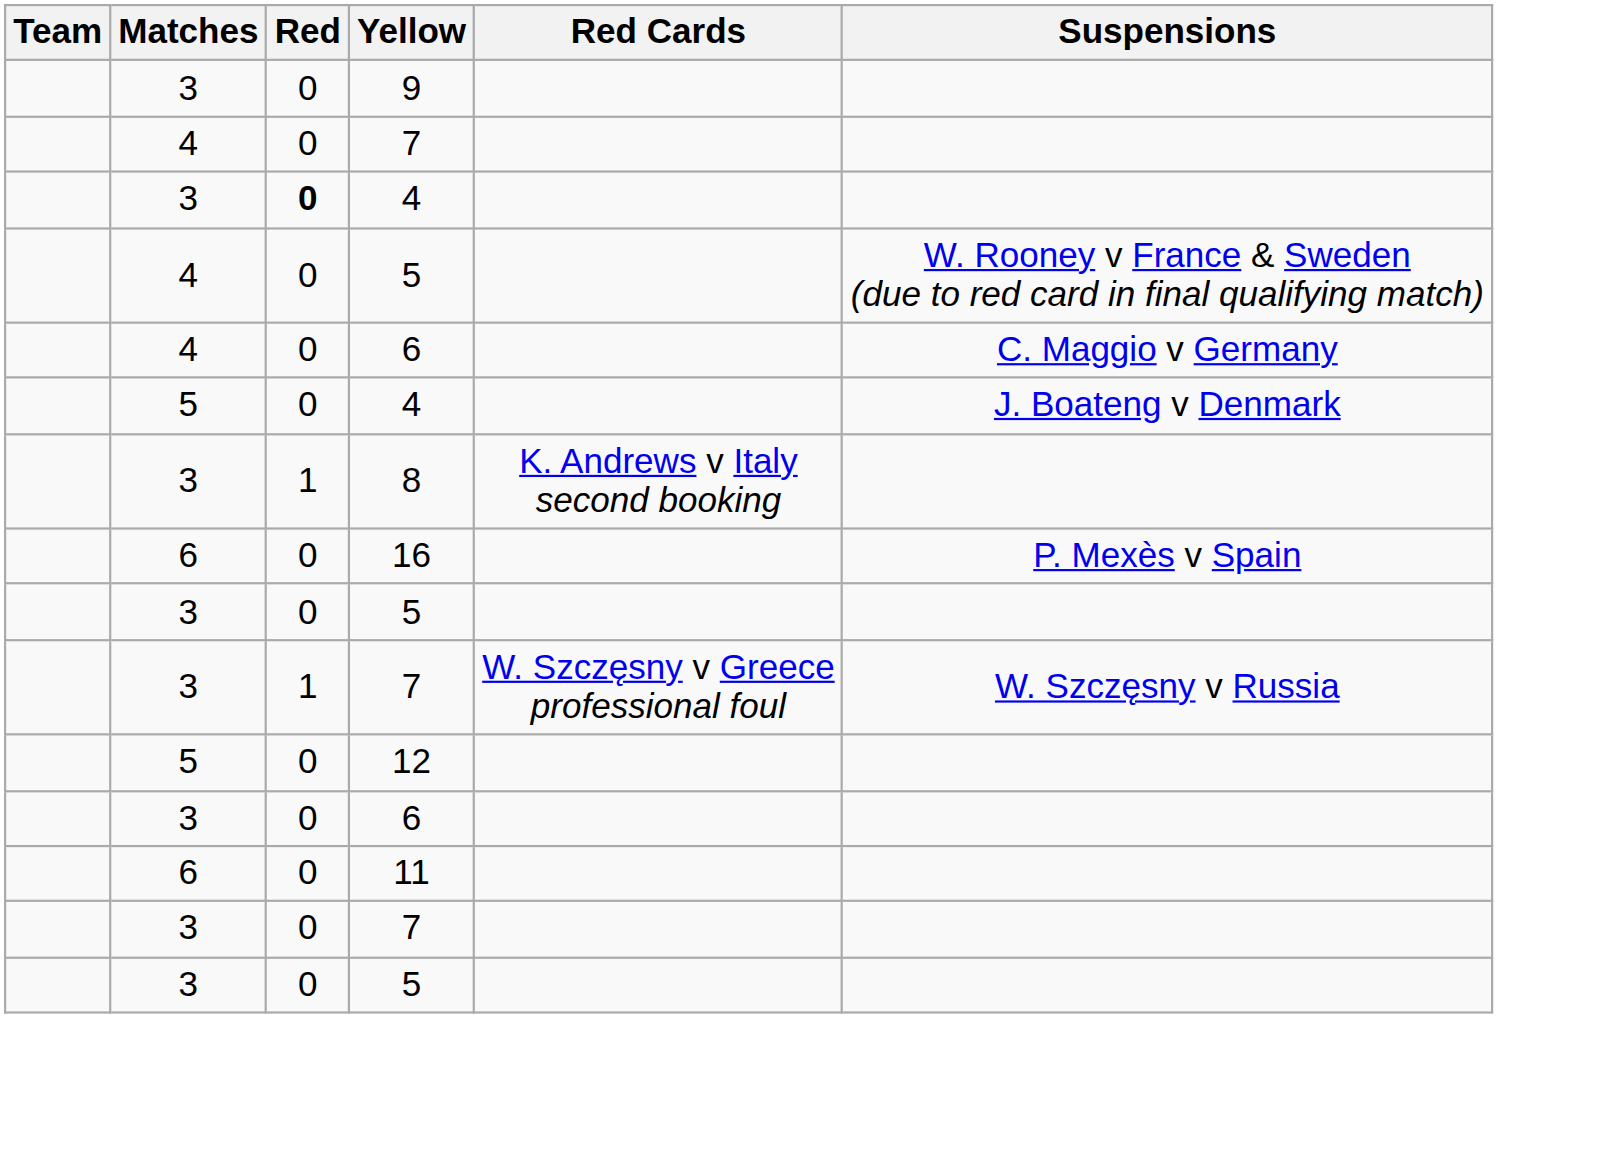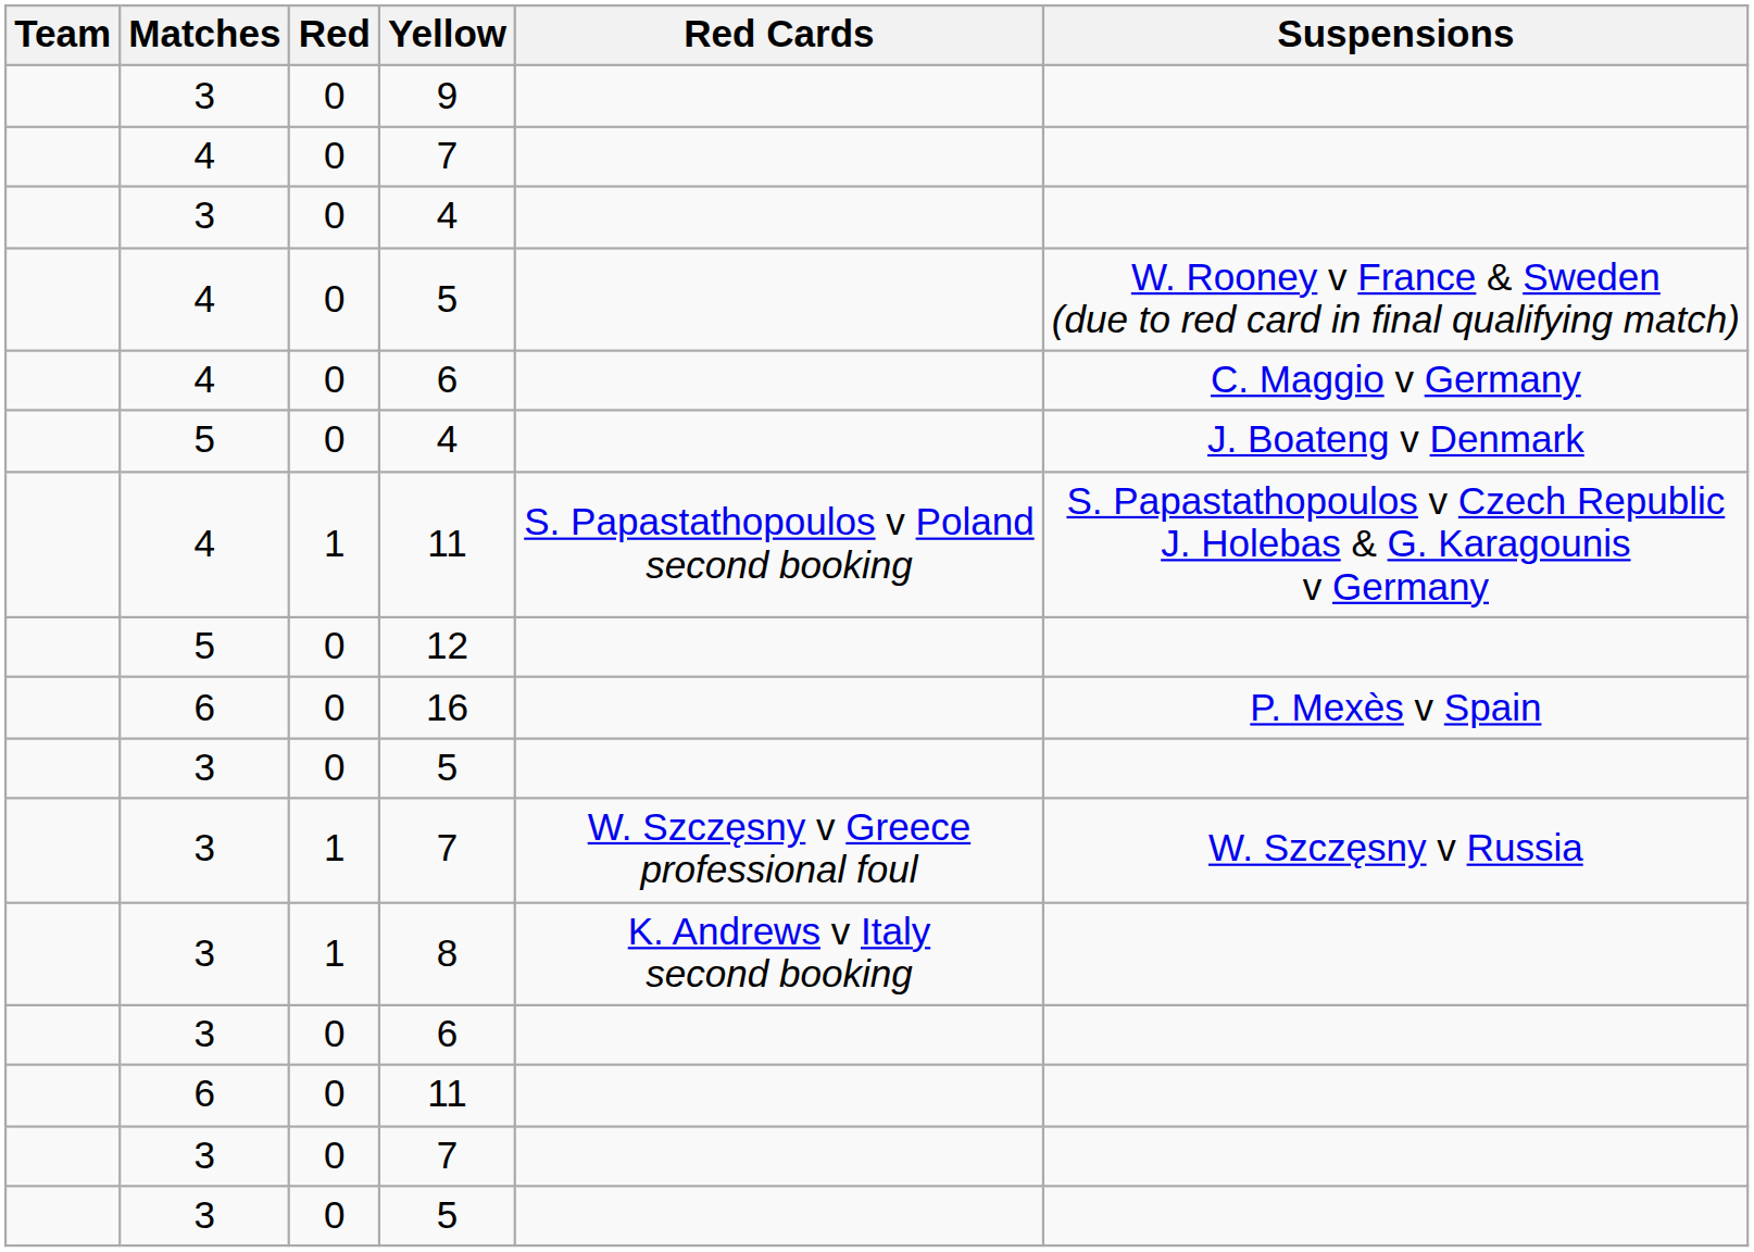 <table class="wikitable" style="text-align:center;">
 <tr>
 <th>Team</th>
 <th>Matches</th>
 <th> Red</th>
 <th> Yellow</th>
 <th>Red Cards</th>
 <th>Suspensions</th>
 </tr>
 <tr>
 <td align=left></td>
 <td>3</td>
 <td>0</td>
 <td>9</td>
 <td></td>
 <td></td>
 </tr>
 <tr>
 <td align=left></td>
 <td>4</td>
 <td>0</td>
 <td>7</td>
 <td></td>
 <td></td>
 </tr>
 <tr>
 <td align=left></td>
 <td>3</td>
-<td><strong>0</strong></td>
+<td>0</td>
 <td>4</td>
 <td></td>
 <td></td>
 </tr>
 <tr>
 <td align=left></td>
 <td>4</td>
 <td>0</td>
 <td>5</td>
 <td></td>
 <td><a href='#'>W. Rooney</a> v <a href='#'>France</a> & <a href='#'>Sweden</a><br><em>(due to red card in final qualifying match)</em></td>
 </tr>
 <tr>
 <td align=left></td>
 <td>4</td>
 <td>0</td>
 <td>6</td>
 <td></td>
 <td><a href='#'>C. Maggio</a> v <a href='#'>Germany</a></td>
 </tr>
 <tr>
 <td align=left></td>
 <td>5</td>
 <td>0</td>
 <td>4</td>
 <td></td>
 <td><a href='#'>J. Boateng</a> v <a href='#'>Denmark</a></td>
 </tr>
 <tr>
 <td align=left></td>
-<td>3</td>
+<td>4</td>
 <td>1</td>
-<td>8</td>
-<td><a href='#'>K. Andrews</a> v <a href='#'>Italy</a><br><em>second booking</em></td>
+<td>11</td>
+<td><a href='#'>S. Papastathopoulos</a> v <a href='#'>Poland</a><br><em>second booking</em></td>
+<td><a href='#'>S. Papastathopoulos</a> v <a href='#'>Czech Republic</a><br><a href='#'>J. Holebas</a> & <a href='#'>G. Karagounis</a><br>v <a href='#'>Germany</a></td>
+</tr>
+<tr>
+<td align=left></td>
+<td>5</td>
+<td>0</td>
+<td>12</td>
+<td></td>
 <td></td>
 </tr>
 <tr>
 <td align=left></td>
 <td>6</td>
 <td>0</td>
 <td>16</td>
 <td></td>
 <td><a href='#'>P. Mexès</a> v <a href='#'>Spain</a></td>
 </tr>
 <tr>
 <td align=left></td>
 <td>3</td>
 <td>0</td>
 <td>5</td>
 <td></td>
 <td></td>
 </tr>
 <tr>
 <td align=left></td>
 <td>3</td>
 <td>1</td>
 <td>7</td>
 <td><a href='#'>W. Szczęsny</a> v <a href='#'>Greece</a><br><em>professional foul</em></td>
 <td><a href='#'>W. Szczęsny</a> v <a href='#'>Russia</a></td>
 </tr>
 <tr>
 <td align=left></td>
-<td>5</td>
-<td>0</td>
-<td>12</td>
-<td></td>
+<td>3</td>
+<td>1</td>
+<td>8</td>
+<td><a href='#'>K. Andrews</a> v <a href='#'>Italy</a><br><em>second booking</em></td>
 <td></td>
 </tr>
 <tr>
 <td align=left></td>
 <td>3</td>
 <td>0</td>
 <td>6</td>
 <td></td>
 <td></td>
 </tr>
 <tr>
 <td align=left></td>
 <td>6</td>
 <td>0</td>
 <td>11</td>
 <td></td>
 <td></td>
 </tr>
 <tr>
 <td align=left></td>
 <td>3</td>
 <td>0</td>
 <td>7</td>
 <td></td>
 <td></td>
 </tr>
 <tr>
 <td align=left></td>
 <td>3</td>
 <td>0</td>
 <td>5</td>
 <td></td>
 <td></td>
 </tr>
 </table>
